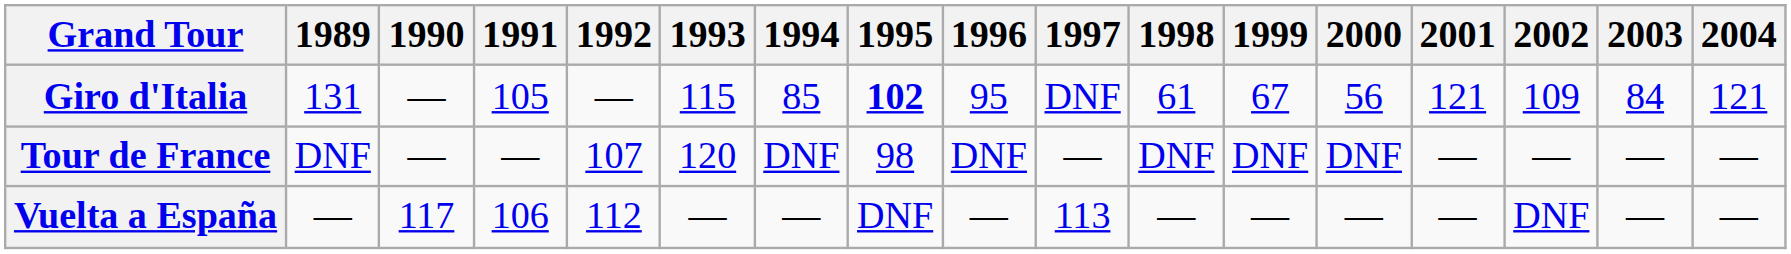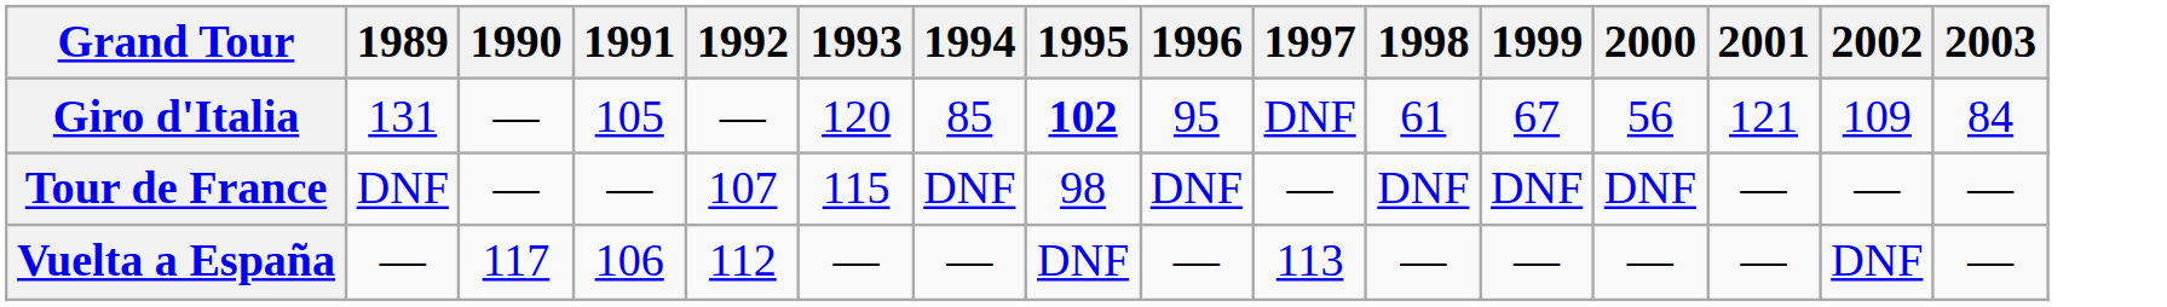 <table class="wikitable plainrowheaders">
 <tr>
 <th scope="col"><a href='#'>Grand Tour</a></th>
 <th scope="col">1989</th>
 <th scope="col">1990</th>
 <th scope="col">1991</th>
 <th scope="col">1992</th>
 <th scope="col">1993</th>
 <th scope="col">1994</th>
 <th scope="col">1995</th>
 <th scope="col">1996</th>
 <th scope="col">1997</th>
 <th scope="col">1998</th>
 <th scope="col">1999</th>
 <th scope="col">2000</th>
 <th scope="col">2001</th>
 <th scope="col">2002</th>
 <th scope="col">2003</th>
-<th scope="col">2004</th>
 </tr>
 <tr style="text-align:center;">
 <th scope="row"> <a href='#'>Giro d'Italia</a></th>
 <td style="text-align:center;"><a href='#'>131</a></td>
 <td>—</td>
 <td style="text-align:center;"><a href='#'>105</a></td>
 <td>—</td>
-<td style="text-align:center;"><a href='#'>115</a></td>
+<td style="text-align:center;"><a href='#'>120</a></td>
 <td style="text-align:center;"><a href='#'>85</a></td>
 <td style="text-align:center;"><strong><a href='#'>102</a></strong></td>
 <td style="text-align:center;"><a href='#'>95</a></td>
 <td style="text-align:center;"><a href='#'>DNF</a></td>
 <td style="text-align:center;"><a href='#'>61</a></td>
 <td style="text-align:center;"><a href='#'>67</a></td>
 <td style="text-align:center;"><a href='#'>56</a></td>
 <td style="text-align:center;"><a href='#'>121</a></td>
 <td style="text-align:center;"><a href='#'>109</a></td>
 <td style="text-align:center;"><a href='#'>84</a></td>
-<td style="text-align:center;"><a href='#'>121</a></td>
 </tr>
 <tr style="text-align:center;">
 <th scope="row"> <a href='#'>Tour de France</a></th>
 <td style="text-align:center;"><a href='#'>DNF</a></td>
 <td>—</td>
 <td>—</td>
 <td style="text-align:center;"><a href='#'>107</a></td>
-<td style="text-align:center;"><a href='#'>120</a></td>
+<td style="text-align:center;"><a href='#'>115</a></td>
 <td style="text-align:center;"><a href='#'>DNF</a></td>
 <td style="text-align:center;"><a href='#'>98</a></td>
 <td style="text-align:center;"><a href='#'>DNF</a></td>
 <td>—</td>
 <td style="text-align:center;"><a href='#'>DNF</a></td>
 <td style="text-align:center;"><a href='#'>DNF</a></td>
 <td style="text-align:center;"><a href='#'>DNF</a></td>
-<td>—</td>
 <td>—</td>
 <td>—</td>
 <td>—</td>
 </tr>
 <tr style="text-align:center;">
 <th scope="row"> <a href='#'>Vuelta a España</a></th>
 <td>—</td>
 <td style="text-align:center;"><a href='#'>117</a></td>
 <td style="text-align:center;"><a href='#'>106</a></td>
 <td style="text-align:center;"><a href='#'>112</a></td>
 <td>—</td>
 <td>—</td>
 <td style="text-align:center;"><a href='#'>DNF</a></td>
 <td>—</td>
 <td style="text-align:center;"><a href='#'>113</a></td>
 <td>—</td>
 <td>—</td>
 <td>—</td>
 <td>—</td>
 <td style="text-align:center;"><a href='#'>DNF</a></td>
 <td>—</td>
-<td>—</td>
 </tr>
 </table>
